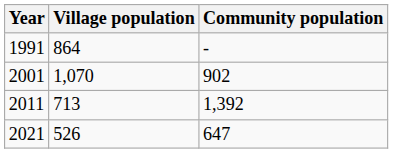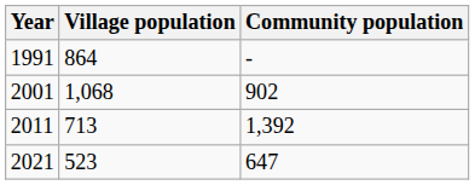 <table class="wikitable">
 <tr>
 <th>Year</th>
 <th>Village population</th>
 <th>Community population</th>
 </tr>
 <tr>
 <td>1991</td>
 <td>864</td>
 <td>-</td>
 </tr>
 <tr>
 <td>2001</td>
-<td>1,070</td>
+<td>1,068</td>
 <td>902</td>
 </tr>
 <tr>
 <td>2011</td>
 <td>713</td>
 <td>1,392</td>
 </tr>
 <tr>
 <td>2021</td>
-<td>526</td>
+<td>523</td>
 <td>647</td>
 </tr>
 </table>
